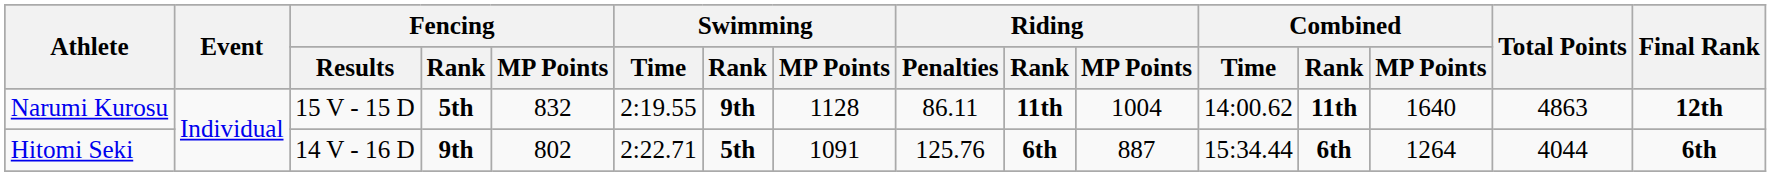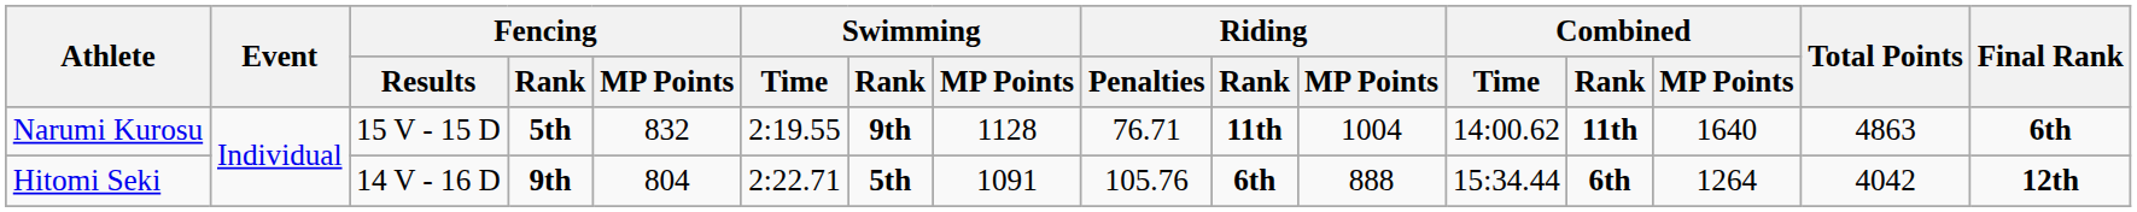 <table class="wikitable" border="1" style="font-size:90%">
 <tr>
 <th rowspan=2>Athlete</th>
 <th rowspan=2>Event</th>
 <th colspan=3>Fencing</th>
 <th colspan=3>Swimming</th>
 <th colspan=3>Riding</th>
 <th colspan=3>Combined</th>
 <th rowspan=2>Total Points</th>
 <th rowspan=2>Final Rank</th>
 </tr>
 <tr>
 <th>Results</th>
 <th>Rank</th>
 <th>MP Points</th>
 <th>Time</th>
 <th>Rank</th>
 <th>MP Points</th>
 <th>Penalties</th>
 <th>Rank</th>
 <th>MP Points</th>
 <th>Time</th>
 <th>Rank</th>
 <th>MP Points</th>
 </tr>
 <tr>
 <td><a href='#'>Narumi Kurosu</a></td>
 <td rowspan=2><a href='#'>Individual</a></td>
 <td align=center>15 V - 15 D</td>
 <td align=center><strong>5th</strong></td>
 <td align=center>832</td>
 <td align=center>2:19.55</td>
 <td align=center><strong>9th</strong></td>
 <td align=center>1128</td>
-<td align=center>86.11</td>
+<td align=center>76.71</td>
 <td align=center><strong>11th</strong></td>
 <td align=center>1004</td>
 <td align=center>14:00.62</td>
 <td align=center><strong>11th</strong></td>
 <td align=center>1640</td>
 <td align=center>4863</td>
-<td align=center><strong>12th</strong></td>
+<td align=center><strong>6th</strong></td>
 </tr>
 <tr>
 <td><a href='#'>Hitomi Seki</a></td>
 <td align=center>14 V - 16 D</td>
 <td align=center><strong>9th</strong></td>
-<td align=center>802</td>
+<td align=center>804</td>
 <td align=center>2:22.71</td>
 <td align=center><strong>5th</strong></td>
 <td align=center>1091</td>
-<td align=center>125.76</td>
+<td align=center>105.76</td>
 <td align=center><strong>6th</strong></td>
-<td align=center>887</td>
+<td align=center>888</td>
 <td align=center>15:34.44</td>
 <td align=center><strong>6th</strong></td>
 <td align=center>1264</td>
-<td align=center>4044</td>
-<td align=center><strong>6th</strong></td>
+<td align=center>4042</td>
+<td align=center><strong>12th</strong></td>
 </tr>
 </table>
